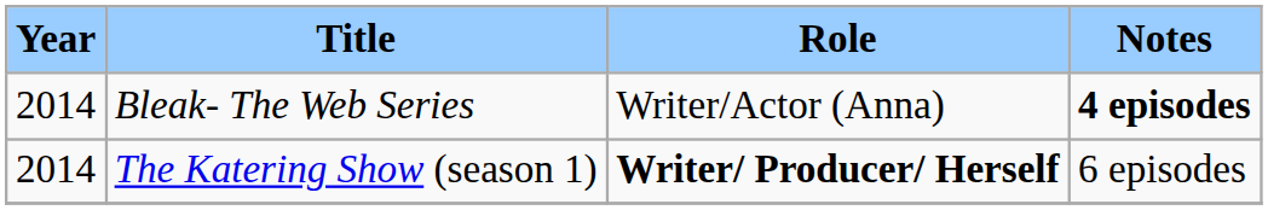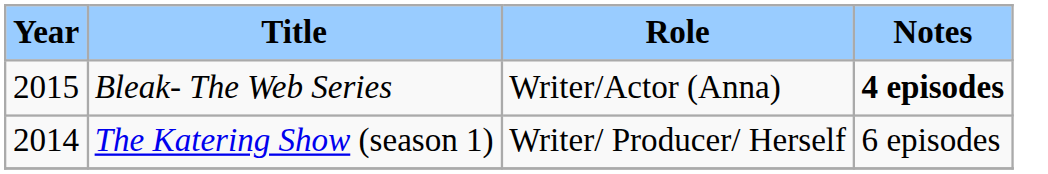 <table class="wikitable" style="font-size:90%;">
 <tr>
 <th style="background: #9cf;">Year</th>
 <th style="background: #9cf;">Title</th>
 <th style="background: #9cf;">Role</th>
 <th style="background: #9cf;">Notes</th>
 </tr>
 <tr>
-<td>2014</td>
+<td>2015</td>
 <td><em>Bleak- The Web Series</em></td>
 <td>Writer/Actor (Anna)</td>
 <td><strong>4 episodes</strong></td>
 </tr>
 <tr>
 <td>2014</td>
 <td><em><a href='#'>The Katering Show</a></em> (season 1)</td>
-<td><strong>Writer/ Producer/ Herself</strong></td>
+<td>Writer/ Producer/ Herself</td>
 <td>6 episodes</td>
 </tr>
 <tr>
 </tr>
 </table>
